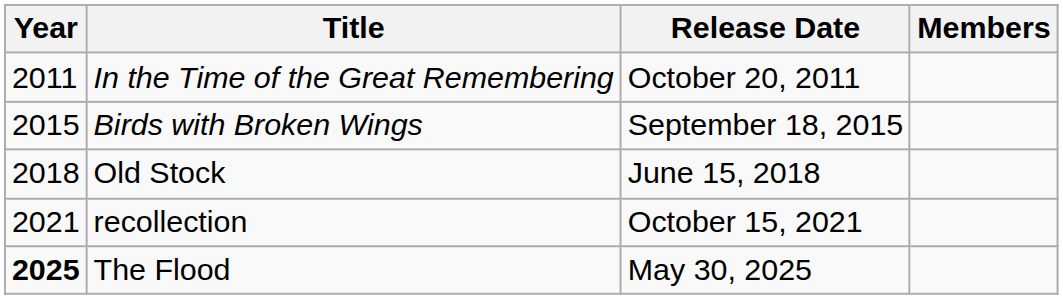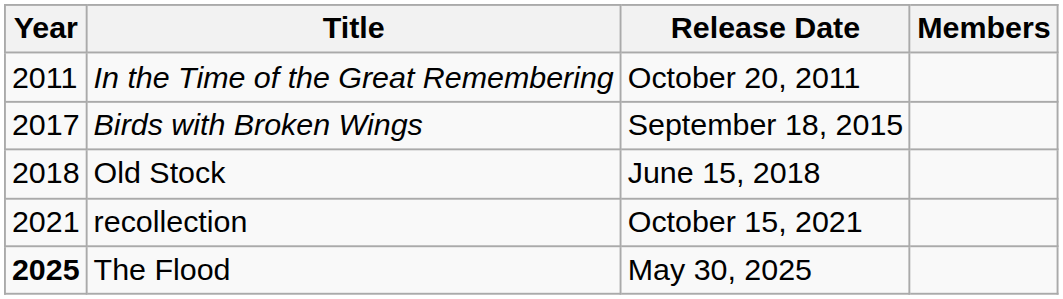 <table class="wikitable">
 <tr>
 <th>Year</th>
 <th>Title</th>
 <th>Release Date</th>
 <th>Members</th>
 </tr>
 <tr>
 <td>2011</td>
 <td><em>In the Time of the Great Remembering</em></td>
 <td>October 20, 2011</td>
 <td></td>
 </tr>
 <tr>
-<td>2015</td>
+<td>2017</td>
 <td><em>Birds with Broken Wings</em></td>
 <td>September 18, 2015</td>
 <td></td>
 </tr>
 <tr>
 <td>2018</td>
 <td>Old Stock</td>
 <td>June 15, 2018</td>
 <td></td>
 </tr>
 <tr>
 <td>2021</td>
 <td>recollection</td>
 <td>October 15, 2021</td>
 <td></td>
 </tr>
 <tr>
 <td><strong>2025</strong></td>
 <td>The Flood</td>
 <td>May 30, 2025</td>
 </tr>
 </table>
